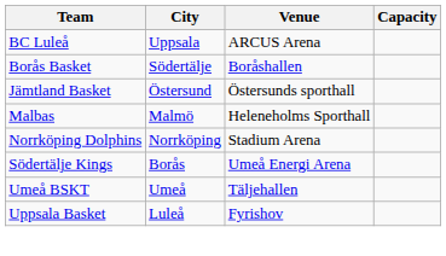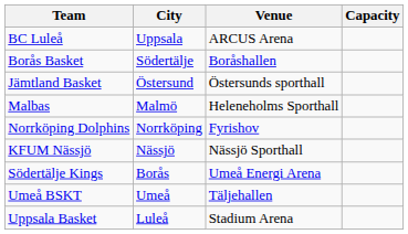 <table class="wikitable sortable">
 <tr>
 <th>Team</th>
 <th>City</th>
 <th>Venue</th>
 <th>Capacity</th>
 </tr>
 <tr>
 <td><a href='#'>BC Luleå</a></td>
 <td><a href='#'>Uppsala</a></td>
 <td>ARCUS Arena</td>
 <td></td>
 </tr>
 <tr>
 <td><a href='#'>Borås Basket</a></td>
 <td><a href='#'>Södertälje</a></td>
 <td><a href='#'>Boråshallen</a></td>
 <td></td>
 </tr>
 <tr>
 <td><a href='#'>Jämtland Basket</a></td>
 <td><a href='#'>Östersund</a></td>
 <td>Östersunds sporthall</td>
 <td></td>
 </tr>
 <tr>
 <td><a href='#'>Malbas</a></td>
 <td><a href='#'>Malmö</a></td>
 <td>Heleneholms Sporthall</td>
 <td></td>
 </tr>
 <tr>
 <td><a href='#'>Norrköping Dolphins</a></td>
 <td><a href='#'>Norrköping</a></td>
-<td>Stadium Arena</td>
+<td><a href='#'>Fyrishov</a></td>
+<td></td>
+</tr>
+<tr>
+<td><a href='#'>KFUM Nässjö</a></td>
+<td><a href='#'>Nässjö</a></td>
+<td>Nässjö Sporthall</td>
 <td></td>
 </tr>
 <tr>
 <td><a href='#'>Södertälje Kings</a></td>
 <td><a href='#'>Borås</a></td>
 <td><a href='#'>Umeå Energi Arena</a></td>
 <td></td>
 </tr>
 <tr>
 <td><a href='#'>Umeå BSKT</a></td>
 <td><a href='#'>Umeå</a></td>
 <td><a href='#'>Täljehallen</a></td>
 <td></td>
 </tr>
 <tr>
 <td><a href='#'>Uppsala Basket</a></td>
 <td><a href='#'>Luleå</a></td>
-<td><a href='#'>Fyrishov</a></td>
+<td>Stadium Arena</td>
 <td></td>
 </tr>
 </table>
